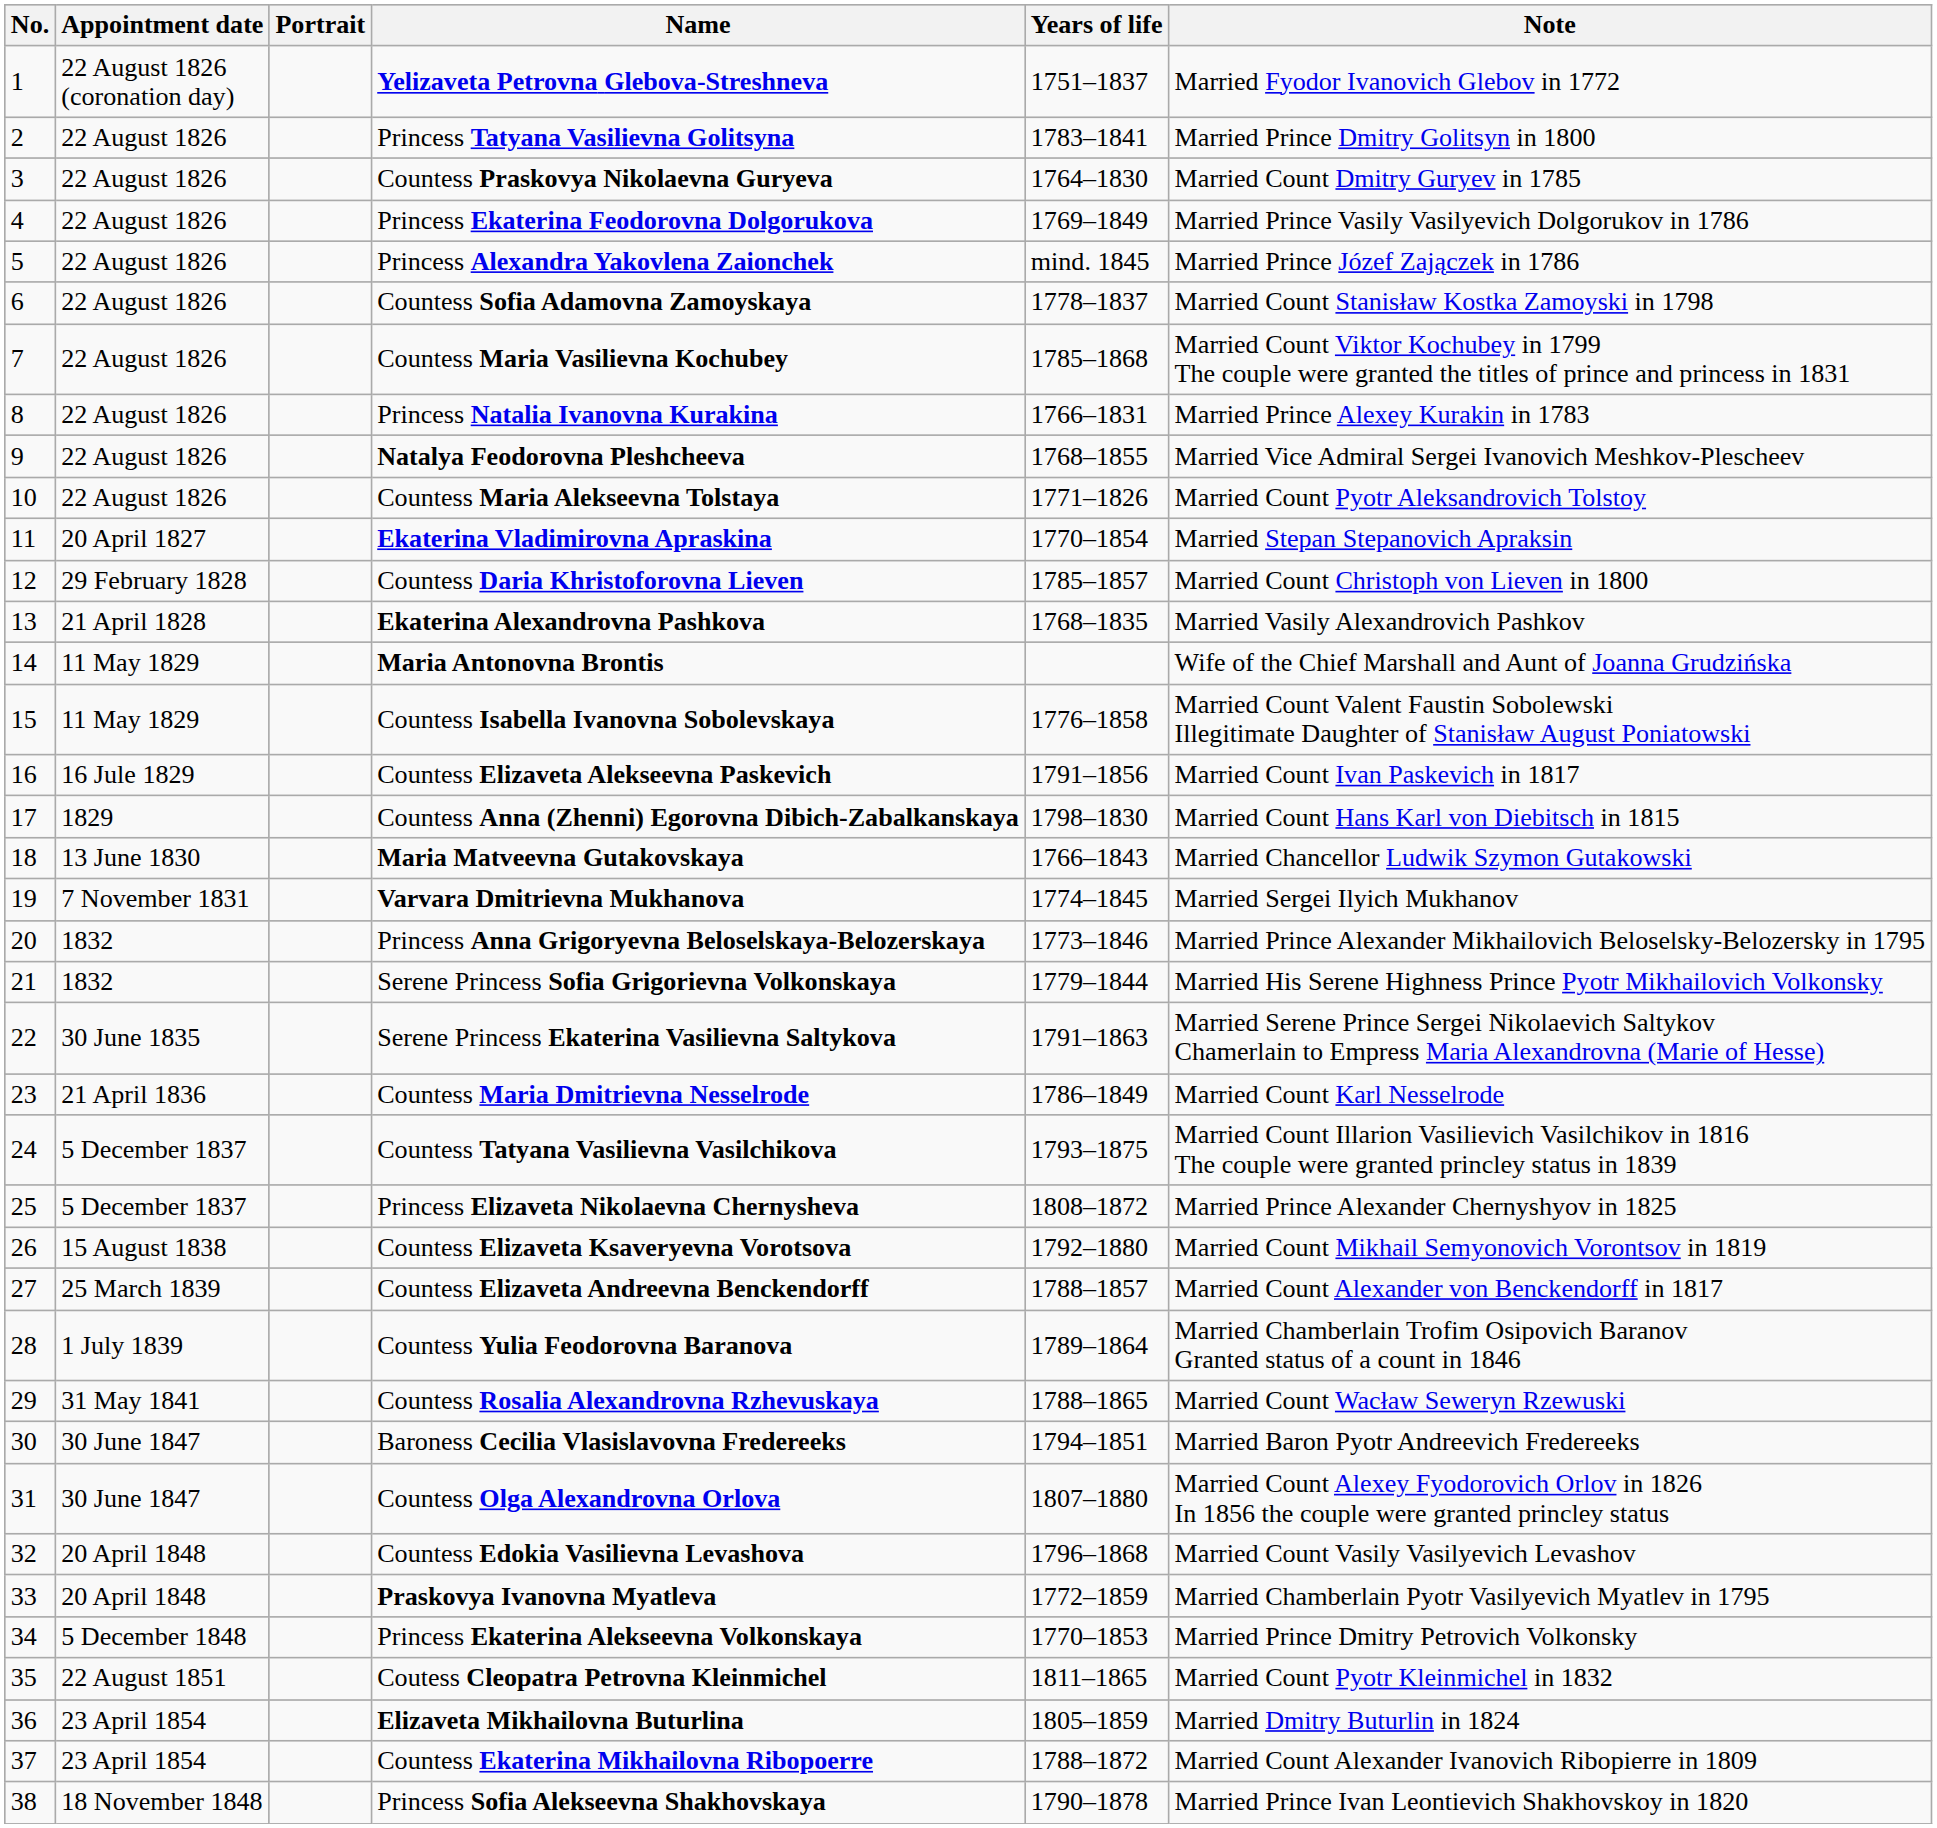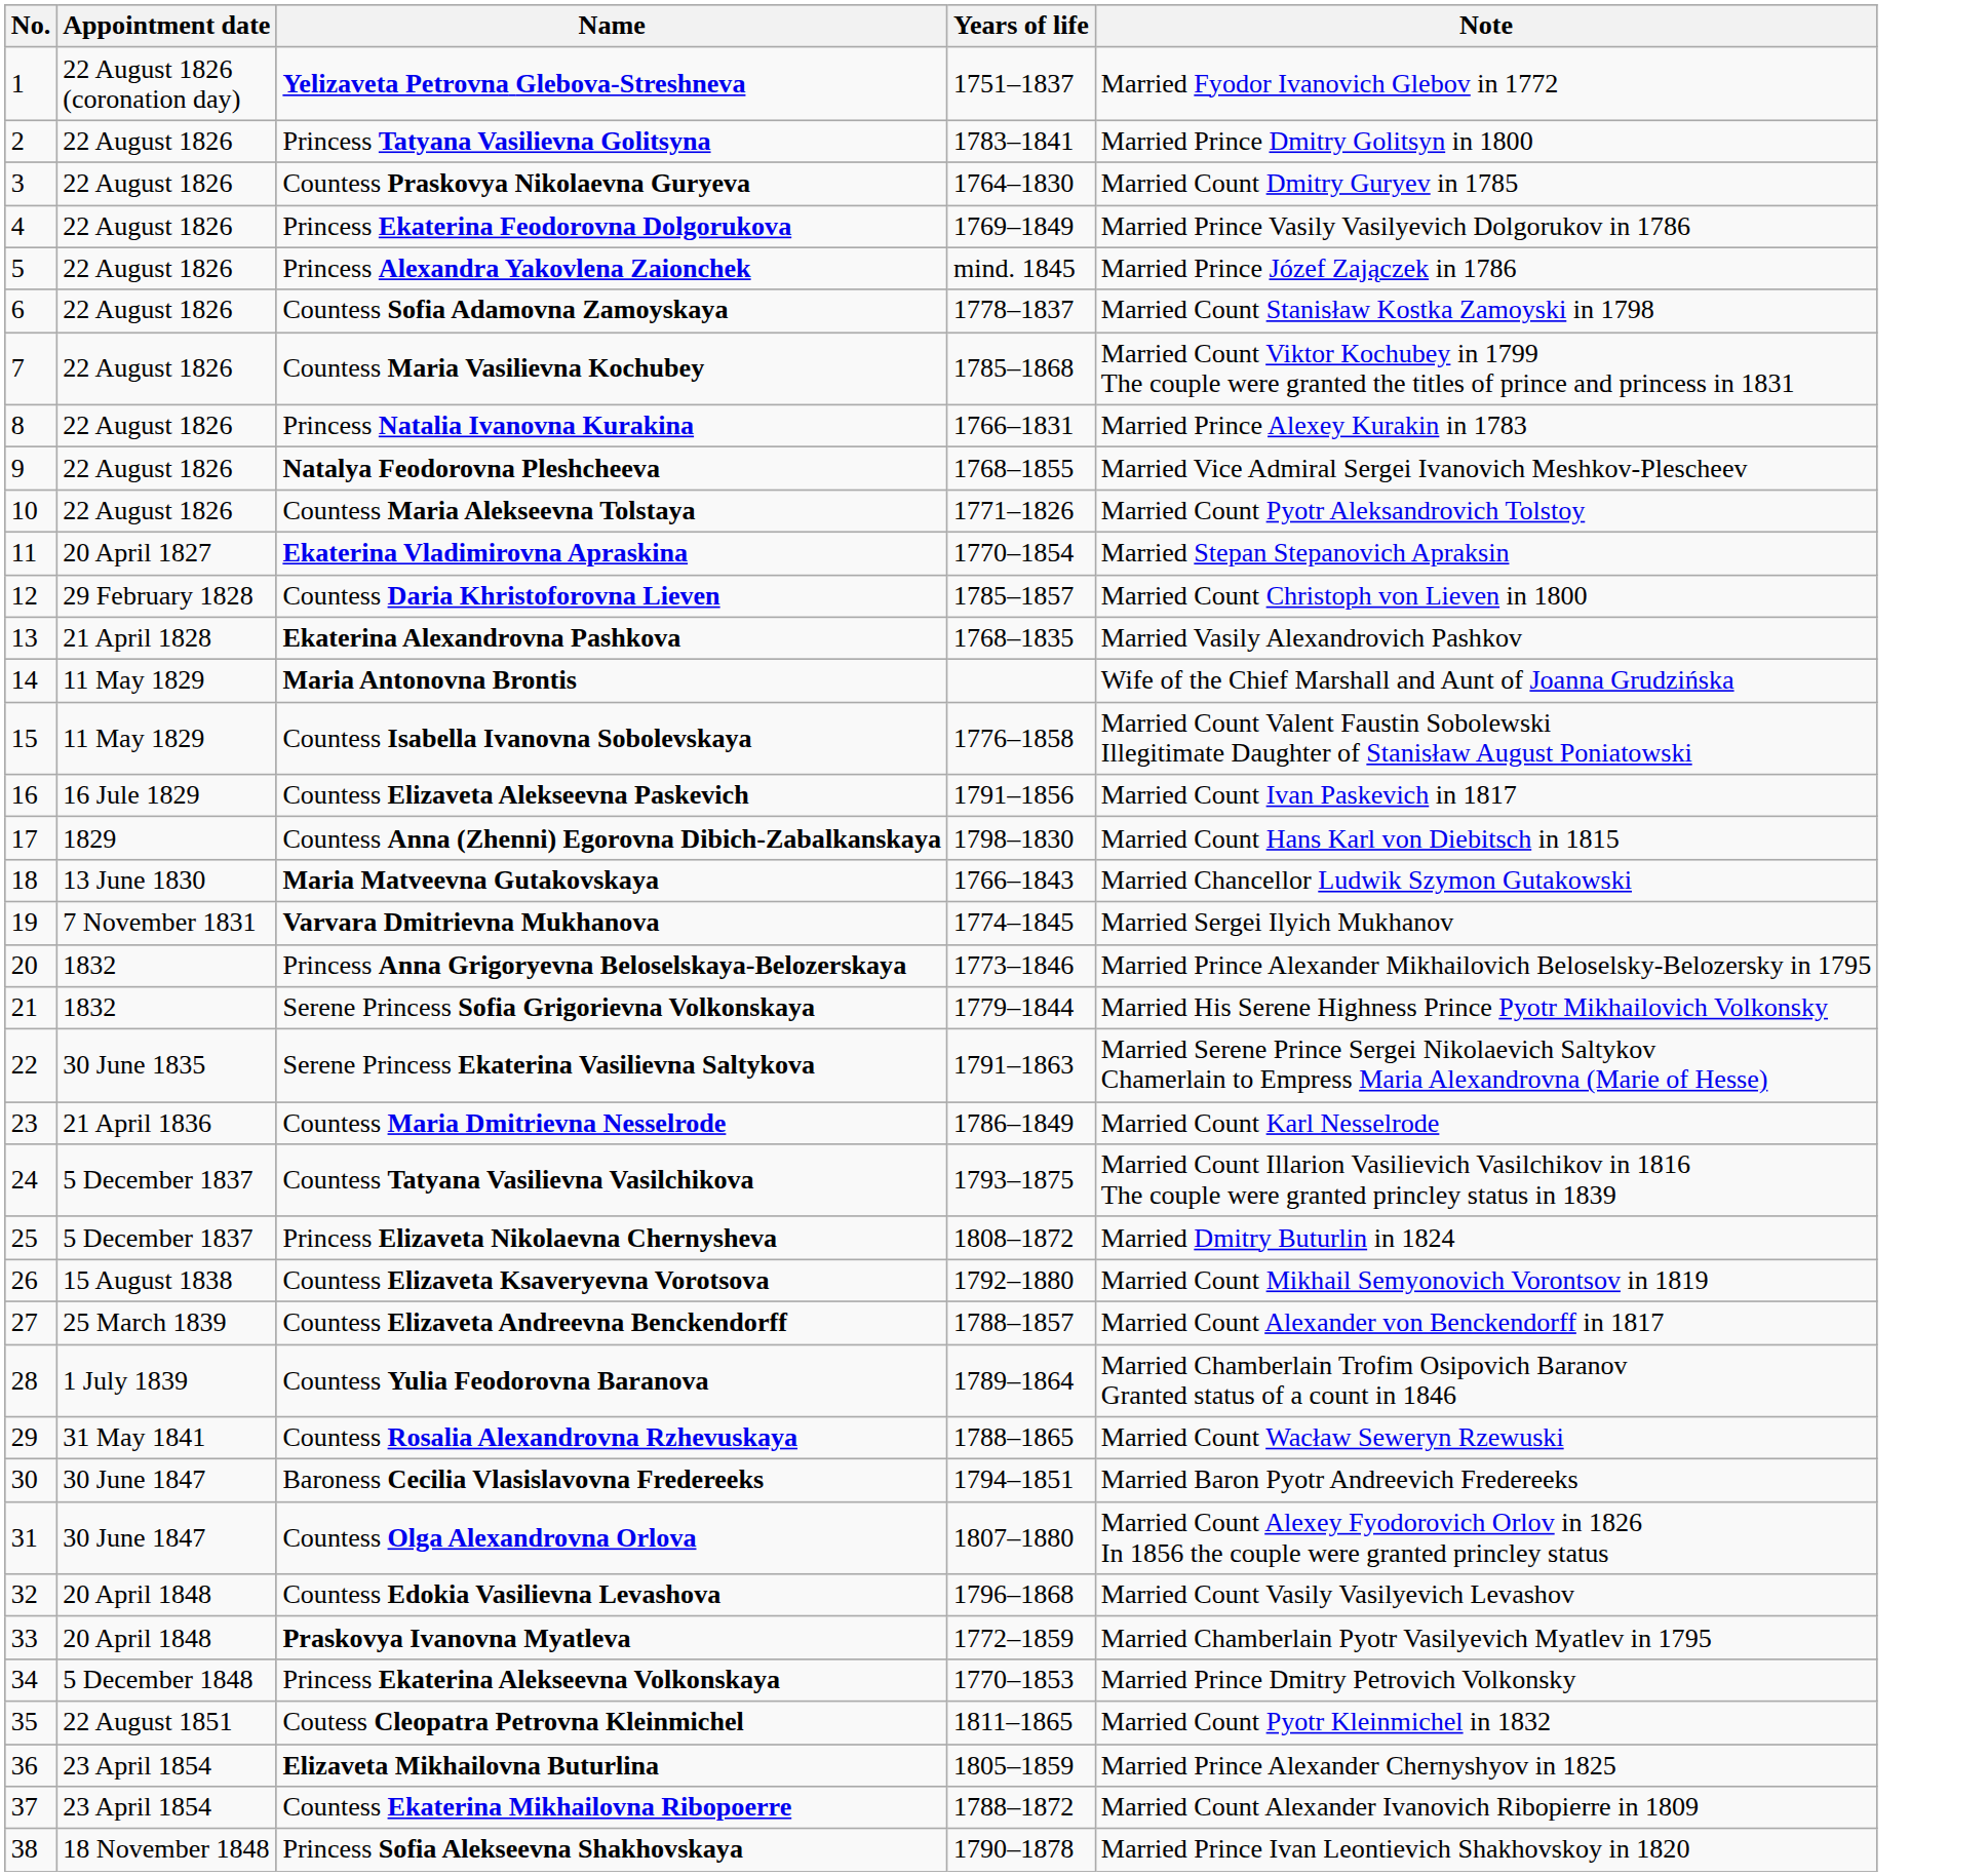 <table class="wikitable">
 <tr>
 <th>No.</th>
 <th>Appointment date</th>
-<th>Portrait</th>
 <th>Name</th>
 <th>Years of life</th>
 <th>Note</th>
 </tr>
 <tr>
 <td>1</td>
 <td>22 August 1826<br>(coronation day)</td>
-<td></td>
 <td><a href='#'><strong>Yelizaveta Petrovna</strong> <strong>Glebova-Streshneva</strong></a></td>
 <td>1751–1837</td>
 <td>Married <a href='#'>Fyodor Ivanovich Glebov</a> in 1772</td>
 </tr>
 <tr>
 <td>2</td>
 <td>22 August 1826</td>
-<td></td>
 <td>Princess <strong><a href='#'>Tatyana Vasilievna Golitsyna</a></strong></td>
 <td>1783–1841</td>
 <td>Married Prince <a href='#'>Dmitry Golitsyn</a> in 1800</td>
 </tr>
 <tr>
 <td>3</td>
 <td>22 August 1826</td>
-<td></td>
 <td>Countess <strong>Praskovya Nikolaevna Guryeva</strong></td>
 <td>1764–1830</td>
 <td>Married Count <a href='#'>Dmitry Guryev</a> in 1785</td>
 </tr>
 <tr>
 <td>4</td>
 <td>22 August 1826</td>
-<td></td>
 <td>Princess <strong><a href='#'>Ekaterina Feodorovna Dolgorukova</a></strong></td>
 <td>1769–1849</td>
 <td>Married Prince Vasily Vasilyevich Dolgorukov in 1786</td>
 </tr>
 <tr>
 <td>5</td>
 <td>22 August 1826</td>
-<td></td>
 <td>Princess <strong><a href='#'>Alexandra Yakovlena Zaionchek</a></strong></td>
 <td>mind. 1845</td>
 <td>Married Prince <a href='#'>Józef Zajączek</a> in 1786</td>
 </tr>
 <tr>
 <td>6</td>
 <td>22 August 1826</td>
-<td></td>
 <td>Countess <strong>Sofia Adamovna Zamoyskaya</strong></td>
 <td>1778–1837</td>
 <td>Married Count <a href='#'>Stanisław Kostka Zamoyski</a> in 1798</td>
 </tr>
 <tr>
 <td>7</td>
 <td>22 August 1826</td>
-<td></td>
 <td>Countess <strong>Maria Vasilievna Kochubey</strong></td>
 <td>1785–1868</td>
 <td>Married Count <a href='#'>Viktor Kochubey</a> in 1799<br>The couple were granted the titles of prince and princess in 1831</td>
 </tr>
 <tr>
 <td>8</td>
 <td>22 August 1826</td>
-<td></td>
 <td>Princess <strong><a href='#'>Natalia Ivanovna Kurakina</a></strong></td>
 <td>1766–1831</td>
 <td>Married Prince <a href='#'>Alexey Kurakin</a> in 1783</td>
 </tr>
 <tr>
 <td>9</td>
 <td>22 August 1826</td>
-<td></td>
 <td><strong>Natalya Feodorovna Pleshcheeva</strong></td>
 <td>1768–1855</td>
 <td>Married Vice Admiral Sergei Ivanovich Meshkov-Plescheev</td>
 </tr>
 <tr>
 <td>10</td>
 <td>22 August 1826</td>
-<td></td>
 <td>Countess <strong>Maria Alekseevna Tolstaya</strong></td>
 <td>1771–1826</td>
 <td>Married Count <a href='#'>Pyotr Aleksandrovich Tolstoy</a></td>
 </tr>
 <tr>
 <td>11</td>
 <td>20 April 1827</td>
-<td></td>
 <td><strong><a href='#'>Ekaterina Vladimirovna Apraskina</a></strong></td>
 <td>1770–1854</td>
 <td>Married <a href='#'>Stepan Stepanovich Apraksin</a></td>
 </tr>
 <tr>
 <td>12</td>
 <td>29 February 1828</td>
-<td></td>
 <td>Countess <strong><a href='#'>Daria Khristoforovna Lieven</a></strong></td>
 <td>1785–1857</td>
 <td>Married Count <a href='#'>Christoph von Lieven</a> in 1800</td>
 </tr>
 <tr>
 <td>13</td>
 <td>21 April 1828</td>
-<td></td>
 <td><strong>Ekaterina Alexandrovna Pashkova</strong></td>
 <td>1768–1835</td>
 <td>Married Vasily Alexandrovich Pashkov</td>
 </tr>
 <tr>
 <td>14</td>
 <td>11 May 1829</td>
-<td></td>
 <td><strong>Maria Antonovna Brontis</strong></td>
 <td></td>
 <td>Wife of the Chief Marshall and Aunt of <a href='#'>Joanna Grudzińska</a></td>
 </tr>
 <tr>
 <td>15</td>
 <td>11 May 1829</td>
-<td></td>
 <td>Countess <strong>Isabella Ivanovna Sobolevskaya</strong></td>
 <td>1776–1858</td>
 <td>Married Count Valent Faustin Sobolewski<br>Illegitimate Daughter of <a href='#'>Stanisław August Poniatowski</a></td>
 </tr>
 <tr>
 <td>16</td>
 <td>16 Jule 1829</td>
-<td></td>
 <td>Countess <strong>Elizaveta Alekseevna Paskevich</strong></td>
 <td>1791–1856</td>
 <td>Married Count <a href='#'>Ivan Paskevich</a> in 1817</td>
 </tr>
 <tr>
 <td>17</td>
 <td>1829</td>
-<td></td>
 <td>Countess <strong>Anna (Zhenni) Egorovna Dibich-Zabalkanskaya</strong></td>
 <td>1798–1830</td>
 <td>Married Count <a href='#'>Hans Karl von Diebitsch</a> in 1815</td>
 </tr>
 <tr>
 <td>18</td>
 <td>13 June 1830</td>
-<td></td>
 <td><strong>Maria Matveevna Gutakovskaya</strong></td>
 <td>1766–1843</td>
 <td>Married Chancellor <a href='#'>Ludwik Szymon Gutakowski</a></td>
 </tr>
 <tr>
 <td>19</td>
 <td>7 November 1831</td>
-<td></td>
 <td><strong>Varvara Dmitrievna Mukhanova</strong></td>
 <td>1774–1845</td>
 <td>Married Sergei Ilyich Mukhanov</td>
 </tr>
 <tr>
 <td>20</td>
 <td>1832</td>
-<td></td>
 <td>Princess <strong>Anna Grigoryevna Beloselskaya-Belozerskaya</strong></td>
 <td>1773–1846</td>
 <td>Married Prince Alexander Mikhailovich Beloselsky-Belozersky in 1795</td>
 </tr>
 <tr>
 <td>21</td>
 <td>1832</td>
-<td></td>
 <td>Serene Princess <strong>Sofia Grigorievna Volkonskaya</strong></td>
 <td>1779–1844</td>
 <td>Married His Serene Highness Prince <a href='#'>Pyotr Mikhailovich Volkonsky</a></td>
 </tr>
 <tr>
 <td>22</td>
 <td>30 June 1835</td>
-<td></td>
 <td>Serene Princess <strong>Ekaterina Vasilievna Saltykova</strong></td>
 <td>1791–1863</td>
 <td>Married Serene Prince Sergei Nikolaevich Saltykov<br>Chamerlain to Empress <a href='#'>Maria Alexandrovna (Marie of Hesse)</a></td>
 </tr>
 <tr>
 <td>23</td>
 <td>21 April 1836</td>
-<td></td>
 <td>Countess <strong><a href='#'>Maria Dmitrievna Nesselrode</a></strong></td>
 <td>1786–1849</td>
 <td>Married Count <a href='#'>Karl Nesselrode</a></td>
 </tr>
 <tr>
 <td>24</td>
 <td>5 December 1837</td>
-<td></td>
 <td>Countess <strong>Tatyana Vasilievna Vasilchikova</strong></td>
 <td>1793–1875</td>
 <td>Married Count Illarion Vasilievich Vasilchikov in 1816<br>The couple were granted princley status in 1839</td>
 </tr>
 <tr>
 <td>25</td>
 <td>5 December 1837</td>
-<td></td>
 <td>Princess <strong>Elizaveta Nikolaevna Chernysheva</strong></td>
 <td>1808–1872</td>
-<td>Married Prince Alexander Chernyshyov in 1825</td>
+<td>Married <a href='#'>Dmitry Buturlin</a> in 1824</td>
 </tr>
 <tr>
 <td>26</td>
 <td>15 August 1838</td>
-<td></td>
 <td>Countess <strong>Elizaveta Ksaveryevna Vorotsova</strong></td>
 <td>1792–1880</td>
 <td>Married Count <a href='#'>Mikhail Semyonovich Vorontsov</a> in 1819</td>
 </tr>
 <tr>
 <td>27</td>
 <td>25 March 1839</td>
-<td></td>
 <td>Countess <strong>Elizaveta Andreevna Benckendorff</strong></td>
 <td>1788–1857</td>
 <td>Married Count <a href='#'>Alexander von Benckendorff</a> in 1817</td>
 </tr>
 <tr>
 <td>28</td>
 <td>1 July 1839</td>
-<td></td>
 <td>Countess <strong>Yulia Feodorovna Baranova</strong></td>
 <td>1789–1864</td>
 <td>Married Chamberlain Trofim Osipovich Baranov<br>Granted status of a count in 1846</td>
 </tr>
 <tr>
 <td>29</td>
 <td>31 May 1841</td>
-<td></td>
 <td>Countess <strong><a href='#'>Rosalia Alexandrovna Rzhevuskaya</a></strong></td>
 <td>1788–1865</td>
 <td>Married Count <a href='#'>Wacław Seweryn Rzewuski</a></td>
 </tr>
 <tr>
 <td>30</td>
 <td>30 June 1847</td>
-<td></td>
 <td>Baroness <strong>Cecilia Vlasislavovna Fredereeks</strong></td>
 <td>1794–1851</td>
 <td>Married Baron Pyotr Andreevich Fredereeks</td>
 </tr>
 <tr>
 <td>31</td>
 <td>30 June 1847</td>
-<td></td>
 <td>Countess <strong><a href='#'>Olga Alexandrovna Orlova</a></strong></td>
 <td>1807–1880</td>
 <td>Married Count <a href='#'>Alexey Fyodorovich Orlov</a> in 1826<br>In 1856 the couple were granted princley status</td>
 </tr>
 <tr>
 <td>32</td>
 <td>20 April 1848</td>
-<td></td>
 <td>Countess <strong>Edokia Vasilievna Levashova</strong></td>
 <td>1796–1868</td>
 <td>Married Count Vasily Vasilyevich Levashov</td>
 </tr>
 <tr>
 <td>33</td>
 <td>20 April 1848</td>
-<td></td>
 <td><strong>Praskovya Ivanovna Myatleva</strong></td>
 <td>1772–1859</td>
 <td>Married Chamberlain Pyotr Vasilyevich Myatlev in 1795</td>
 </tr>
 <tr>
 <td>34</td>
 <td>5 December 1848</td>
-<td></td>
 <td>Princess <strong>Ekaterina Alekseevna Volkonskaya</strong></td>
 <td>1770–1853</td>
 <td>Married Prince Dmitry Petrovich Volkonsky</td>
 </tr>
 <tr>
 <td>35</td>
 <td>22 August 1851</td>
-<td></td>
 <td>Coutess <strong>Cleopatra Petrovna Kleinmichel</strong></td>
 <td>1811–1865</td>
 <td>Married Count <a href='#'>Pyotr Kleinmichel</a> in 1832</td>
 </tr>
 <tr>
 <td>36</td>
 <td>23 April 1854</td>
-<td></td>
 <td><strong>Elizaveta Mikhailovna Buturlina</strong></td>
 <td>1805–1859</td>
-<td>Married <a href='#'>Dmitry Buturlin</a> in 1824</td>
+<td>Married Prince Alexander Chernyshyov in 1825</td>
 </tr>
 <tr>
 <td>37</td>
 <td>23 April 1854</td>
-<td></td>
 <td>Countess <strong><a href='#'>Ekaterina Mikhailovna Ribopoerre</a></strong></td>
 <td>1788–1872</td>
 <td>Married Count Alexander Ivanovich Ribopierre in 1809</td>
 </tr>
 <tr>
 <td>38</td>
 <td>18 November 1848</td>
-<td></td>
 <td>Princess <strong>Sofia Alekseevna Shakhovskaya</strong></td>
 <td>1790–1878</td>
 <td>Married Prince Ivan Leontievich Shakhovskoy in 1820</td>
 </tr>
 </table>
